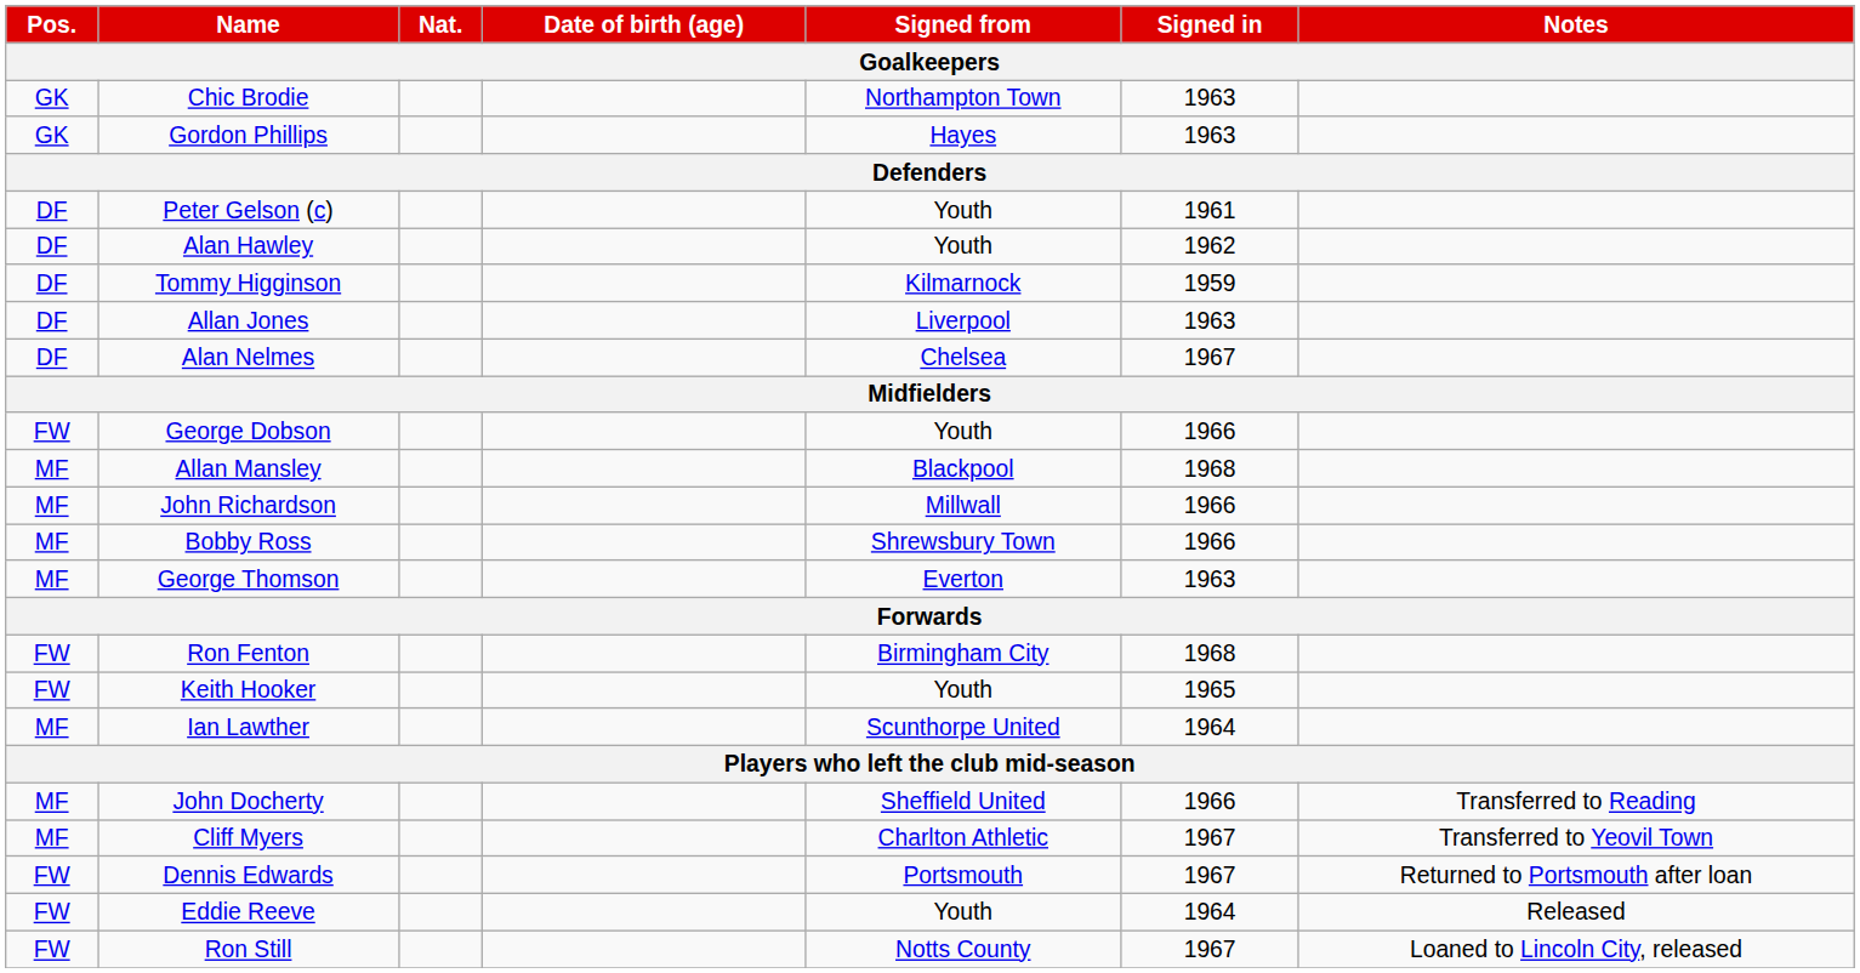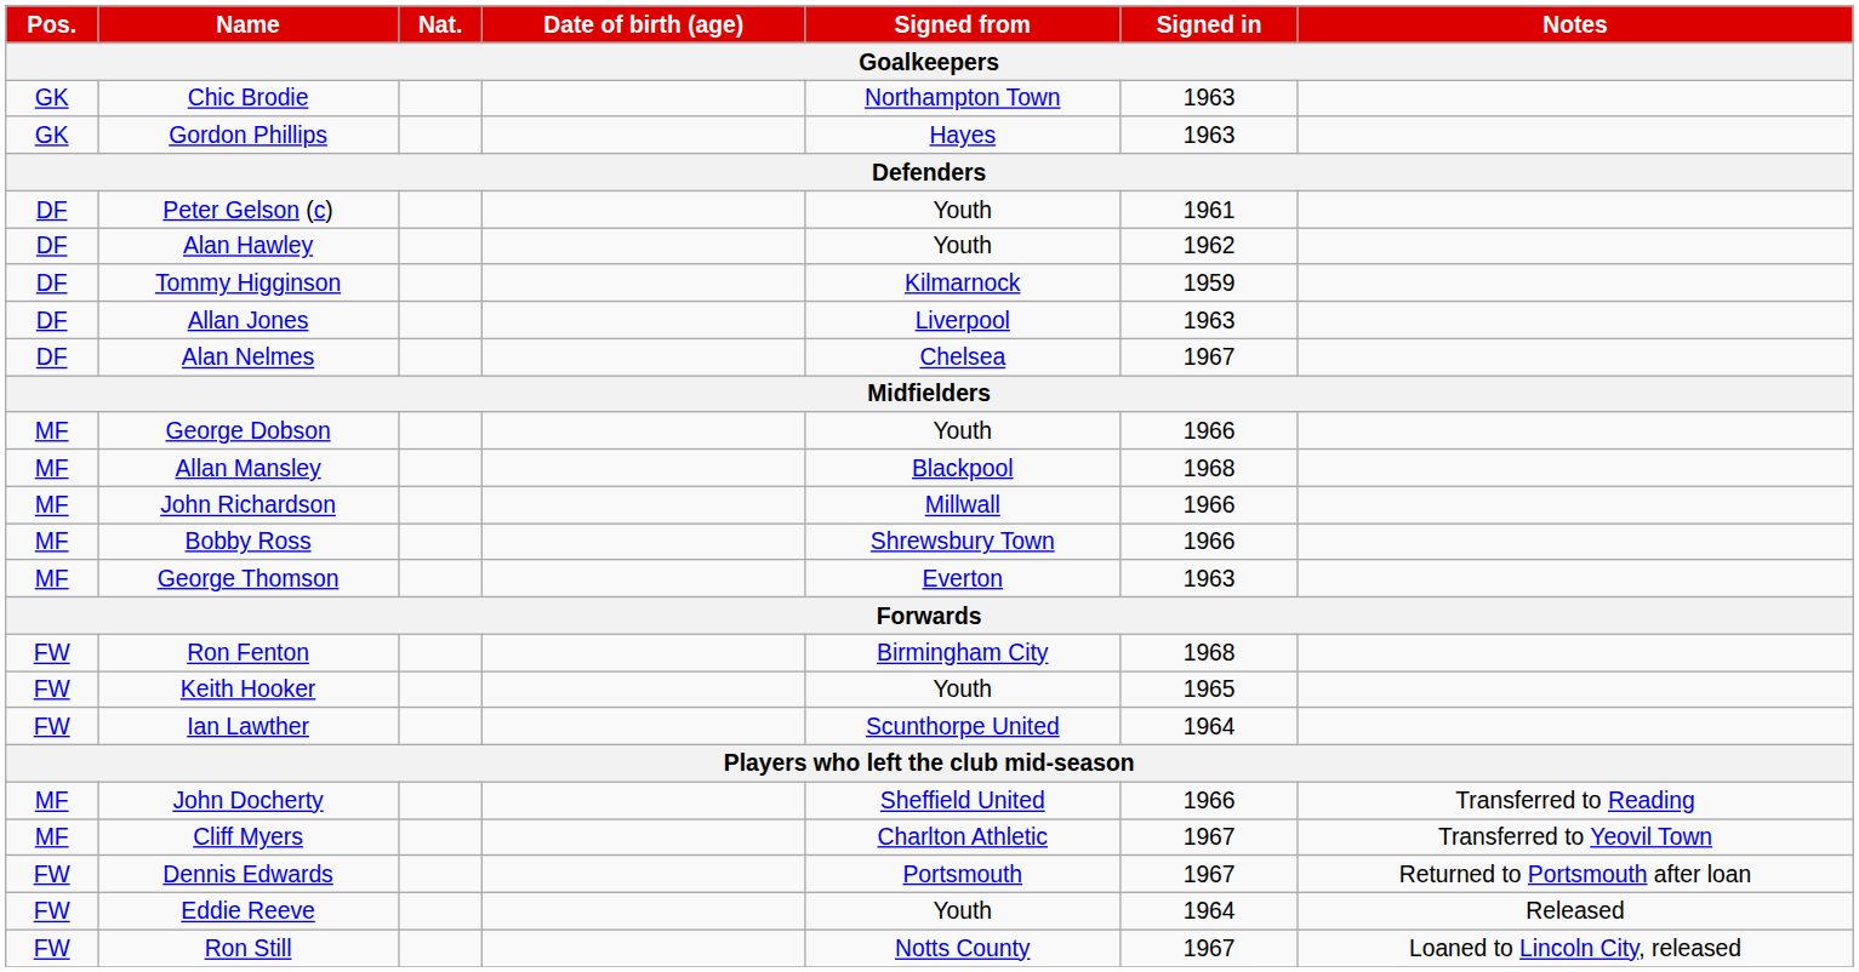 <table class="wikitable"  style="text-align:center; font-size:90%; width:90%;">
 <tr>
 <th style="background:#d00; color:white; text-align:center;">Pos.</th>
 <th style="background:#d00; color:white; text-align:center;">Name</th>
 <th style="background:#d00; color:white; text-align:center;">Nat.</th>
 <th style="background:#d00; color:white; text-align:center;">Date of birth (age)</th>
 <th style="background:#d00; color:white; text-align:center;">Signed from</th>
 <th style="background:#d00; color:white; text-align:center;">Signed in</th>
 <th style="background:#d00; color:white; text-align:center;">Notes</th>
 </tr>
 <tr>
 <th colspan="7">Goalkeepers</th>
 </tr>
 <tr>
 <td><a href='#'>GK</a></td>
 <td><a href='#'>Chic Brodie</a></td>
 <td></td>
 <td></td>
 <td><a href='#'>Northampton Town</a></td>
 <td>1963</td>
 <td></td>
 </tr>
 <tr>
 <td><a href='#'>GK</a></td>
 <td><a href='#'>Gordon Phillips</a></td>
 <td></td>
 <td></td>
 <td><a href='#'>Hayes</a></td>
 <td>1963</td>
 <td></td>
 </tr>
 <tr>
 <th colspan="7">Defenders</th>
 </tr>
 <tr>
 <td><a href='#'>DF</a></td>
 <td><a href='#'>Peter Gelson</a> (<a href='#'>c</a>)</td>
 <td></td>
 <td></td>
 <td>Youth</td>
 <td>1961</td>
 <td></td>
 </tr>
 <tr>
 <td><a href='#'>DF</a></td>
 <td><a href='#'>Alan Hawley</a></td>
 <td></td>
 <td></td>
 <td>Youth</td>
 <td>1962</td>
 <td></td>
 </tr>
 <tr>
 <td><a href='#'>DF</a></td>
 <td><a href='#'>Tommy Higginson</a></td>
 <td></td>
 <td></td>
 <td><a href='#'>Kilmarnock</a></td>
 <td>1959</td>
 <td></td>
 </tr>
 <tr>
 <td><a href='#'>DF</a></td>
 <td><a href='#'>Allan Jones</a></td>
 <td></td>
 <td></td>
 <td><a href='#'>Liverpool</a></td>
 <td>1963</td>
 <td></td>
 </tr>
 <tr>
 <td><a href='#'>DF</a></td>
 <td><a href='#'>Alan Nelmes</a></td>
 <td></td>
 <td></td>
 <td><a href='#'>Chelsea</a></td>
 <td>1967</td>
 <td></td>
 </tr>
 <tr>
 <th colspan="7">Midfielders</th>
 </tr>
 <tr>
-<td><a href='#'>FW</a></td>
+<td><a href='#'>MF</a></td>
 <td><a href='#'>George Dobson</a></td>
 <td></td>
 <td></td>
 <td>Youth</td>
 <td>1966</td>
 <td></td>
 </tr>
 <tr>
 <td><a href='#'>MF</a></td>
 <td><a href='#'>Allan Mansley</a></td>
 <td></td>
 <td></td>
 <td><a href='#'>Blackpool</a></td>
 <td>1968</td>
 <td></td>
 </tr>
 <tr>
 <td><a href='#'>MF</a></td>
 <td><a href='#'>John Richardson</a></td>
 <td></td>
 <td></td>
 <td><a href='#'>Millwall</a></td>
 <td>1966</td>
 <td></td>
 </tr>
 <tr>
 <td><a href='#'>MF</a></td>
 <td><a href='#'>Bobby Ross</a></td>
 <td></td>
 <td></td>
 <td><a href='#'>Shrewsbury Town</a></td>
 <td>1966</td>
 <td></td>
 </tr>
 <tr>
 <td><a href='#'>MF</a></td>
 <td><a href='#'>George Thomson</a></td>
 <td></td>
 <td></td>
 <td><a href='#'>Everton</a></td>
 <td>1963</td>
 <td></td>
 </tr>
 <tr>
 <th colspan="7">Forwards</th>
 </tr>
 <tr>
 <td><a href='#'>FW</a></td>
 <td><a href='#'>Ron Fenton</a></td>
 <td></td>
 <td></td>
 <td><a href='#'>Birmingham City</a></td>
 <td>1968</td>
 <td></td>
 </tr>
 <tr>
 <td><a href='#'>FW</a></td>
 <td><a href='#'>Keith Hooker</a></td>
 <td></td>
 <td></td>
 <td>Youth</td>
 <td>1965</td>
 <td></td>
 </tr>
 <tr>
-<td><a href='#'>MF</a></td>
+<td><a href='#'>FW</a></td>
 <td><a href='#'>Ian Lawther</a></td>
 <td></td>
 <td></td>
 <td><a href='#'>Scunthorpe United</a></td>
 <td>1964</td>
 <td></td>
 </tr>
 <tr>
 <th colspan="7">Players who left the club mid-season</th>
 </tr>
 <tr>
 <td><a href='#'>MF</a></td>
 <td><a href='#'>John Docherty</a></td>
 <td></td>
 <td></td>
 <td><a href='#'>Sheffield United</a></td>
 <td>1966</td>
 <td>Transferred to <a href='#'>Reading</a></td>
 </tr>
 <tr>
 <td><a href='#'>MF</a></td>
 <td><a href='#'>Cliff Myers</a></td>
 <td></td>
 <td></td>
 <td><a href='#'>Charlton Athletic</a></td>
 <td>1967</td>
 <td>Transferred to <a href='#'>Yeovil Town</a></td>
 </tr>
 <tr>
 <td><a href='#'>FW</a></td>
 <td><a href='#'>Dennis Edwards</a></td>
 <td></td>
 <td></td>
 <td><a href='#'>Portsmouth</a></td>
 <td>1967</td>
 <td>Returned to <a href='#'>Portsmouth</a> after loan</td>
 </tr>
 <tr>
 <td><a href='#'>FW</a></td>
 <td><a href='#'>Eddie Reeve</a></td>
 <td></td>
 <td></td>
 <td>Youth</td>
 <td>1964</td>
 <td>Released</td>
 </tr>
 <tr>
 <td><a href='#'>FW</a></td>
 <td><a href='#'>Ron Still</a></td>
 <td></td>
 <td></td>
 <td><a href='#'>Notts County</a></td>
 <td>1967</td>
 <td>Loaned to <a href='#'>Lincoln City</a>, released</td>
 </tr>
 </table>
